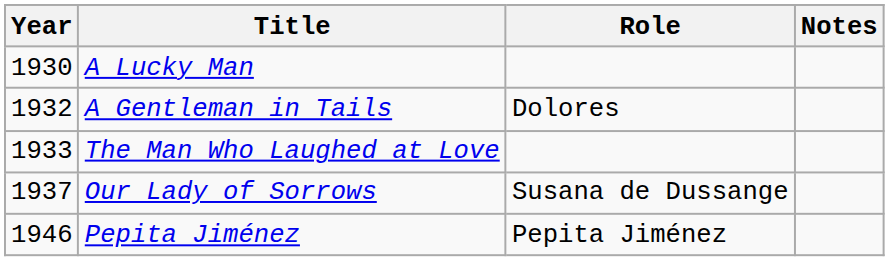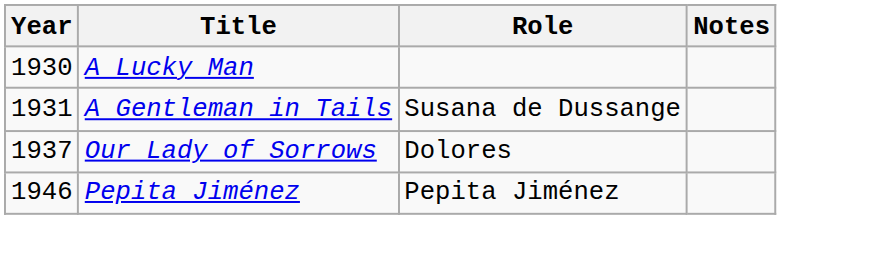 <table class="wikitable sortable">
 <tr>
 <th>Year</th>
 <th>Title</th>
 <th>Role</th>
 <th class = "unsortable">Notes</th>
 </tr>
 <tr>
 <td>1930</td>
 <td><em><a href='#'>A Lucky Man</a></em></td>
 <td></td>
 <td></td>
 </tr>
 <tr>
-<td>1932</td>
+<td>1931</td>
 <td><em><a href='#'>A Gentleman in Tails</a></em></td>
-<td>Dolores</td>
-<td></td>
-</tr>
-<tr>
-<td>1933</td>
-<td><em><a href='#'>The Man Who Laughed at Love</a></em></td>
-<td></td>
+<td>Susana de Dussange</td>
 <td></td>
 </tr>
 <tr>
 <td>1937</td>
 <td><em><a href='#'>Our Lady of Sorrows</a></em></td>
-<td>Susana de Dussange</td>
+<td>Dolores</td>
 <td></td>
 </tr>
 <tr>
 <td>1946</td>
 <td><em><a href='#'>Pepita Jiménez</a></em></td>
 <td>Pepita Jiménez</td>
 <td></td>
 </tr>
 </table>
